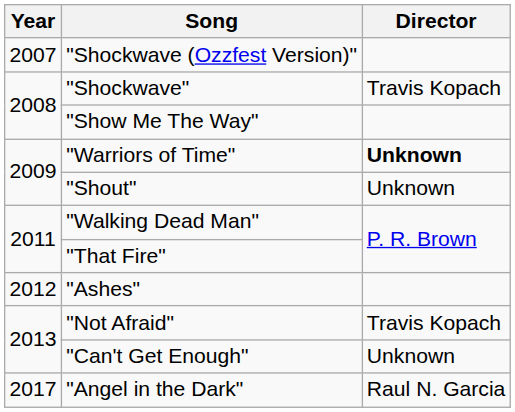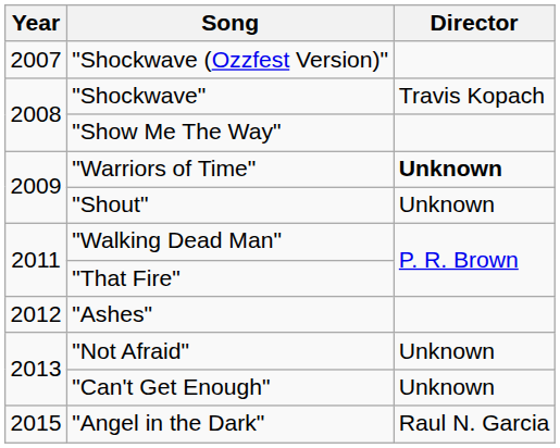 <table class="wikitable">
 <tr>
 <th>Year</th>
 <th>Song</th>
 <th>Director</th>
 </tr>
 <tr>
 <td align="center">2007</td>
 <td>"Shockwave (<a href='#'>Ozzfest</a> Version)"</td>
 <td></td>
 </tr>
 <tr>
 <td align="center" rowspan="2">2008</td>
 <td>"Shockwave"</td>
 <td>Travis Kopach</td>
 </tr>
 <tr>
 <td>"Show Me The Way"</td>
 <td></td>
 </tr>
 <tr>
 <td align="center" rowspan="2">2009</td>
 <td>"Warriors of Time"</td>
 <td><strong>Unknown</strong></td>
 </tr>
 <tr>
 <td>"Shout"</td>
 <td>Unknown</td>
 </tr>
 <tr>
 <td align="center" rowspan="2">2011</td>
 <td>"Walking Dead Man"</td>
 <td rowspan="2"><a href='#'>P. R. Brown</a></td>
 </tr>
 <tr>
 <td>"That Fire"</td>
 </tr>
 <tr>
 <td align="center">2012</td>
 <td>"Ashes"</td>
 <td></td>
 </tr>
 <tr>
 <td align="center" rowspan="2">2013</td>
 <td>"Not Afraid"</td>
-<td>Travis Kopach</td>
+<td>Unknown</td>
 </tr>
 <tr>
 <td>"Can't Get Enough"</td>
 <td>Unknown</td>
 </tr>
 <tr>
-<td align="center">2017</td>
+<td align="center">2015</td>
 <td>"Angel in the Dark"</td>
 <td>Raul N. Garcia</td>
 </tr>
 </table>
